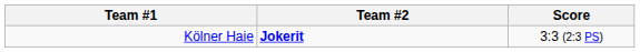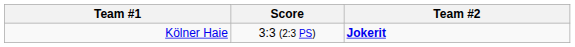 <table class="wikitable" style="text-align: center;">
 <tr>
 <th width=22%>Team #1</th>
+<th width=11%>Score</th>
 <th width=22%>Team #2</th>
-<th width=11%>Score</th>
 </tr>
 <tr>
 <td style="text-align: right;"><a href='#'>Kölner Haie</a> </td>
+<td>3:3 <small>(2:3 <a href='#'>PS</a>)</small></td>
 <td style="text-align: left;"> <strong><a href='#'>Jokerit</a></strong></td>
-<td>3:3 <small>(2:3 <a href='#'>PS</a>)</small></td>
 </tr>
 </table>
